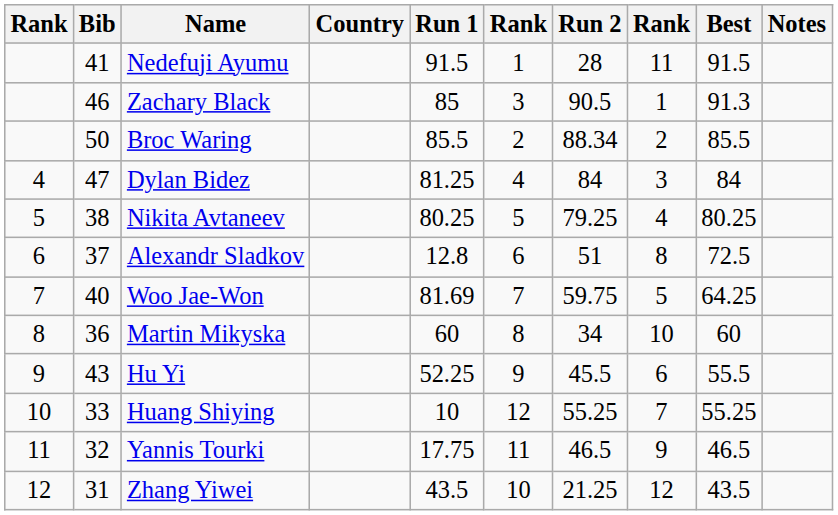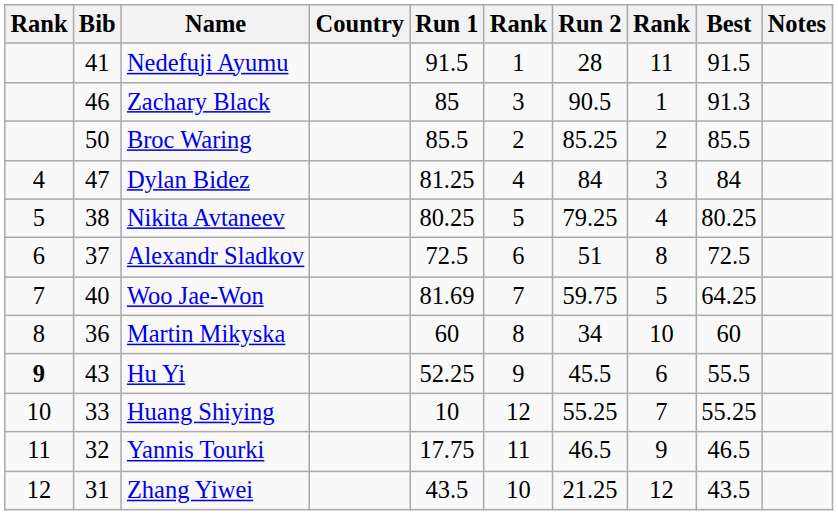 <table class="wikitable sortable" style="text-align:center">
 <tr>
 <th>Rank</th>
 <th>Bib</th>
 <th>Name</th>
 <th>Country</th>
 <th>Run 1</th>
 <th>Rank</th>
 <th>Run 2</th>
 <th>Rank</th>
 <th>Best</th>
 <th>Notes</th>
 </tr>
 <tr>
 <td></td>
 <td>41</td>
 <td align=left><a href='#'>Nedefuji Ayumu</a></td>
 <td align=left></td>
 <td>91.5</td>
 <td>1</td>
 <td>28</td>
 <td>11</td>
 <td>91.5</td>
 <td></td>
 </tr>
 <tr>
 <td></td>
 <td>46</td>
 <td align=left><a href='#'>Zachary Black</a></td>
 <td align=left></td>
 <td>85</td>
 <td>3</td>
 <td>90.5</td>
 <td>1</td>
 <td>91.3</td>
 <td></td>
 </tr>
 <tr>
 <td></td>
 <td>50</td>
 <td align=left><a href='#'>Broc Waring</a></td>
 <td align=left></td>
 <td>85.5</td>
 <td>2</td>
-<td>88.34</td>
+<td>85.25</td>
 <td>2</td>
 <td>85.5</td>
 <td></td>
 </tr>
 <tr>
 <td>4</td>
 <td>47</td>
 <td align=left><a href='#'>Dylan Bidez</a></td>
 <td align=left></td>
 <td>81.25</td>
 <td>4</td>
 <td>84</td>
 <td>3</td>
 <td>84</td>
 <td></td>
 </tr>
 <tr>
 <td>5</td>
 <td>38</td>
 <td align=left><a href='#'>Nikita Avtaneev</a></td>
 <td align=left></td>
 <td>80.25</td>
 <td>5</td>
 <td>79.25</td>
 <td>4</td>
 <td>80.25</td>
 <td></td>
 </tr>
 <tr>
 <td>6</td>
 <td>37</td>
 <td align=left><a href='#'>Alexandr Sladkov</a></td>
 <td align=left></td>
-<td>12.8</td>
+<td>72.5</td>
 <td>6</td>
 <td>51</td>
 <td>8</td>
 <td>72.5</td>
 <td></td>
 </tr>
 <tr>
 <td>7</td>
 <td>40</td>
 <td align=left><a href='#'>Woo Jae-Won</a></td>
 <td align=left></td>
 <td>81.69</td>
 <td>7</td>
 <td>59.75</td>
 <td>5</td>
 <td>64.25</td>
 <td></td>
 </tr>
 <tr>
 <td>8</td>
 <td>36</td>
 <td align=left><a href='#'>Martin Mikyska</a></td>
 <td align=left></td>
 <td>60</td>
 <td>8</td>
 <td>34</td>
 <td>10</td>
 <td>60</td>
 <td></td>
 </tr>
 <tr>
-<td>9</td>
+<td><strong>9</strong></td>
 <td>43</td>
 <td align=left><a href='#'>Hu Yi</a></td>
 <td align=left></td>
 <td>52.25</td>
 <td>9</td>
 <td>45.5</td>
 <td>6</td>
 <td>55.5</td>
 <td></td>
 </tr>
 <tr>
 <td>10</td>
 <td>33</td>
 <td align=left><a href='#'>Huang Shiying</a></td>
 <td align=left></td>
 <td>10</td>
 <td>12</td>
 <td>55.25</td>
 <td>7</td>
 <td>55.25</td>
 <td></td>
 </tr>
 <tr>
 <td>11</td>
 <td>32</td>
 <td align=left><a href='#'>Yannis Tourki</a></td>
 <td align=left></td>
 <td>17.75</td>
 <td>11</td>
 <td>46.5</td>
 <td>9</td>
 <td>46.5</td>
 <td></td>
 </tr>
 <tr>
 <td>12</td>
 <td>31</td>
 <td align=left><a href='#'>Zhang Yiwei</a></td>
 <td align=left></td>
 <td>43.5</td>
 <td>10</td>
 <td>21.25</td>
 <td>12</td>
 <td>43.5</td>
 <td></td>
 </tr>
 </table>
